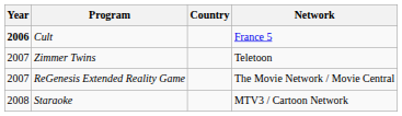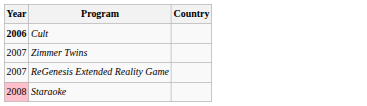 <table class="wikitable" style="font-size:1.00em; line-height:1.5em;">
 <tr>
 <th>Year</th>
 <th>Program</th>
 <th>Country</th>
-<th>Network</th>
 </tr>
 <tr>
 <td><strong>2006</strong></td>
 <td><em>Cult</em></td>
 <td></td>
-<td><a href='#'>France 5</a></td>
 </tr>
 <tr>
 <td>2007</td>
 <td><em>Zimmer Twins</em></td>
 <td></td>
-<td>Teletoon</td>
 </tr>
 <tr>
 <td>2007</td>
 <td><em>ReGenesis Extended Reality Game</em></td>
 <td></td>
-<td>The Movie Network / Movie Central</td>
 </tr>
 <tr>
-<td>2008</td>
+<td style="background: pink;">2008</td>
 <td><em>Staraoke</em></td>
 <td></td>
-<td>MTV3 / Cartoon Network</td>
 </tr>
 </table>
